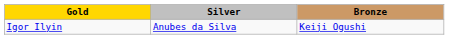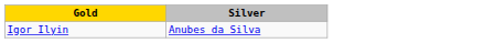 <table class="wikitable" style="text-align:left">
 <tr align="center">
 <td width=200 bgcolor=gold><strong>Gold</strong></td>
 <td width=200 bgcolor=silver><strong>Silver</strong></td>
-<td width=200 bgcolor=CC9966><strong>Bronze</strong></td>
 </tr>
 <tr>
 <td><a href='#'>Igor Ilyin</a><br><em></em></td>
 <td><a href='#'>Anubes da Silva</a><br><em></em></td>
-<td><a href='#'>Keiji Ogushi</a><br><em></em></td>
 </tr>
 </table>
